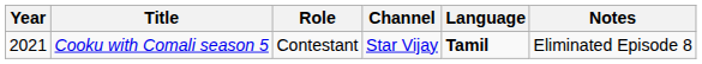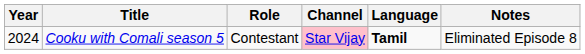 <table class="wikitable sortable">
 <tr>
 <th>Year</th>
 <th>Title</th>
 <th>Role</th>
 <th>Channel</th>
 <th>Language</th>
 <th>Notes</th>
 </tr>
 <tr>
-<td>2021</td>
+<td>2024</td>
 <td><em><a href='#'>Cooku with Comali season 5</a></em></td>
 <td>Contestant</td>
-<td><a href='#'>Star Vijay</a></td>
+<td style="background: pink;"><a href='#'>Star Vijay</a></td>
 <td><strong>Tamil</strong></td>
 <td>Eliminated Episode 8</td>
 </tr>
 </table>
